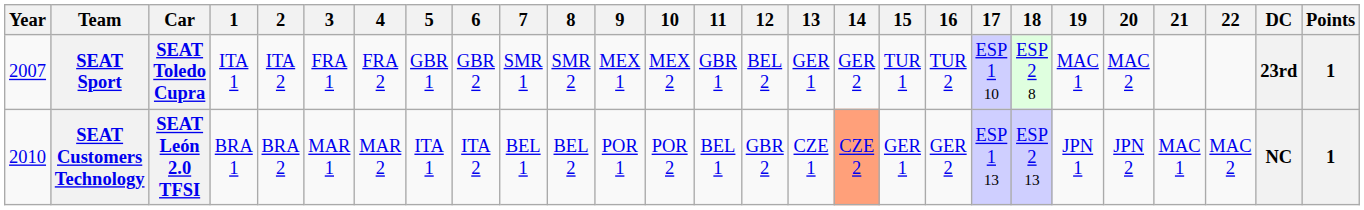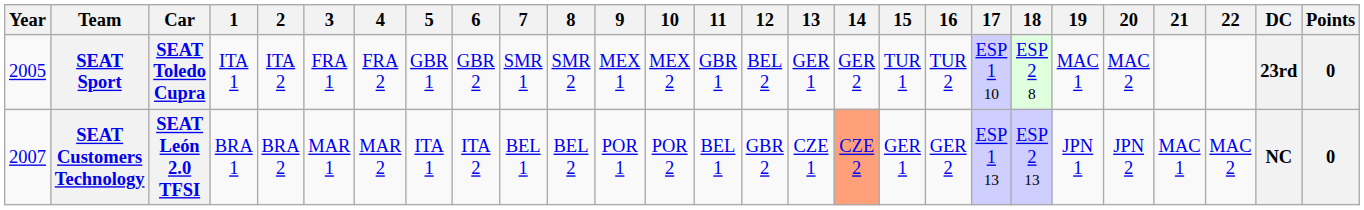 <table class="wikitable" style="text-align:center; font-size:85%">
 <tr>
 <th>Year</th>
 <th>Team</th>
 <th>Car</th>
 <th>1</th>
 <th>2</th>
 <th>3</th>
 <th>4</th>
 <th>5</th>
 <th>6</th>
 <th>7</th>
 <th>8</th>
 <th>9</th>
 <th>10</th>
 <th>11</th>
 <th>12</th>
 <th>13</th>
 <th>14</th>
 <th>15</th>
 <th>16</th>
 <th>17</th>
 <th>18</th>
 <th>19</th>
 <th>20</th>
 <th>21</th>
 <th>22</th>
 <th>DC</th>
 <th>Points</th>
 </tr>
 <tr>
-<td><a href='#'>2007</a></td>
+<td><a href='#'>2005</a></td>
 <th><a href='#'>SEAT Sport</a></th>
 <th><a href='#'>SEAT Toledo Cupra</a></th>
 <td><a href='#'>ITA<br>1</a></td>
 <td><a href='#'>ITA<br>2</a></td>
 <td><a href='#'>FRA<br>1</a></td>
 <td><a href='#'>FRA<br>2</a></td>
 <td><a href='#'>GBR<br>1</a></td>
 <td><a href='#'>GBR<br>2</a></td>
 <td><a href='#'>SMR<br>1</a></td>
 <td><a href='#'>SMR<br>2</a></td>
 <td><a href='#'>MEX<br>1</a></td>
 <td><a href='#'>MEX<br>2</a></td>
 <td><a href='#'>GBR<br>1</a></td>
 <td><a href='#'>BEL<br>2</a></td>
 <td><a href='#'>GER<br>1</a></td>
 <td><a href='#'>GER<br>2</a></td>
 <td><a href='#'>TUR<br>1</a></td>
 <td><a href='#'>TUR<br>2</a></td>
 <td style="background:#cfcfff;"><a href='#'>ESP<br>1</a><br><small>10</small></td>
 <td style="background:#dfffdf;"><a href='#'>ESP<br>2</a><br><small>8</small></td>
 <td><a href='#'>MAC<br>1</a></td>
 <td><a href='#'>MAC<br>2</a></td>
 <td></td>
 <td></td>
 <th>23rd</th>
-<th>1</th>
+<th>0</th>
 </tr>
 <tr>
-<td><a href='#'>2010</a></td>
+<td><a href='#'>2007</a></td>
 <th><a href='#'>SEAT Customers Technology</a></th>
 <th><a href='#'>SEAT León 2.0 TFSI</a></th>
 <td><a href='#'>BRA<br>1</a></td>
 <td><a href='#'>BRA<br>2</a></td>
 <td><a href='#'>MAR<br>1</a></td>
 <td><a href='#'>MAR<br>2</a></td>
 <td><a href='#'>ITA<br>1</a></td>
 <td><a href='#'>ITA<br>2</a></td>
 <td><a href='#'>BEL<br>1</a></td>
 <td><a href='#'>BEL<br>2</a></td>
 <td><a href='#'>POR<br>1</a></td>
 <td><a href='#'>POR<br>2</a></td>
 <td><a href='#'>BEL<br>1</a></td>
 <td><a href='#'>GBR<br>2</a></td>
 <td><a href='#'>CZE<br>1</a></td>
 <td style="background: lightsalmon;"><a href='#'>CZE<br>2</a></td>
 <td><a href='#'>GER<br>1</a></td>
 <td><a href='#'>GER<br>2</a></td>
 <td style="background:#cfcfff;"><a href='#'>ESP<br>1</a><br><small>13</small></td>
 <td style="background:#cfcfff;"><a href='#'>ESP<br>2</a><br><small>13</small></td>
 <td><a href='#'>JPN<br>1</a></td>
 <td><a href='#'>JPN<br>2</a></td>
 <td><a href='#'>MAC<br>1</a></td>
 <td><a href='#'>MAC<br>2</a></td>
 <th>NC</th>
-<th>1</th>
+<th>0</th>
 </tr>
 </table>
